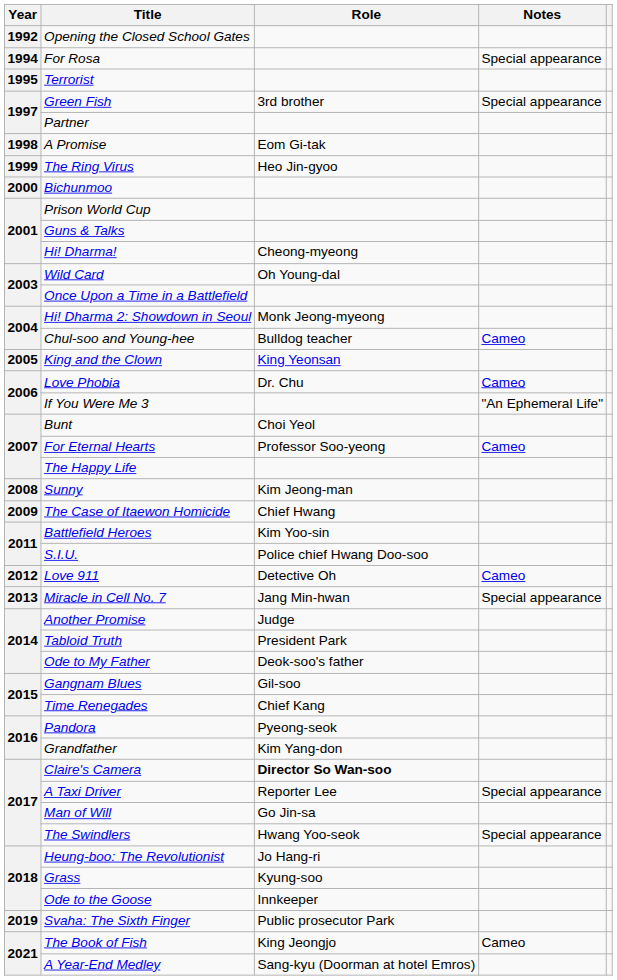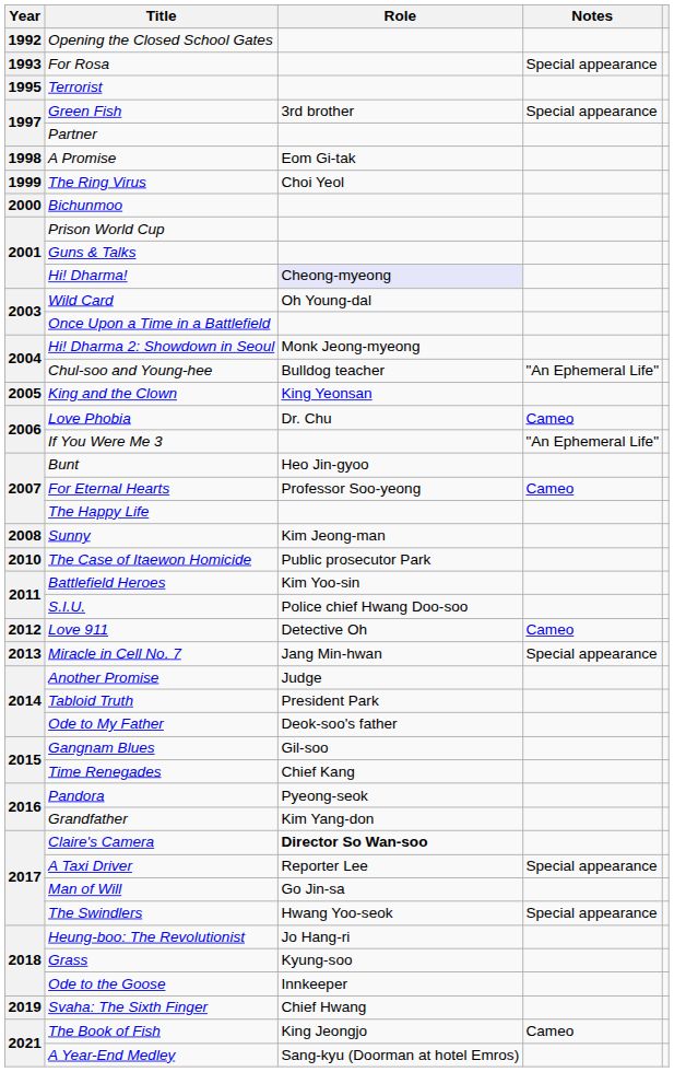 <table class="wikitable plainrowheaders sortable">
 <tr>
 <th scope="col">Year</th>
 <th scope="col">Title</th>
 <th scope="col">Role</th>
 <th scope="col">Notes</th>
 <th scope="col" class="unsortable"></th>
 </tr>
 <tr>
 <th scope="row">1992</th>
 <td><em>Opening the Closed School Gates</em></td>
 <td></td>
 <td></td>
 <td style="text-align:center"></td>
 </tr>
 <tr>
-<th scope="row">1994</th>
+<th scope="row">1993</th>
 <td><em>For Rosa</em></td>
 <td></td>
 <td>Special appearance</td>
 <td style="text-align:center"></td>
 </tr>
 <tr>
 <th scope="row">1995</th>
 <td><em><a href='#'>Terrorist</a></em></td>
 <td></td>
 <td></td>
 <td style="text-align:center"></td>
 </tr>
 <tr>
 <th scope="row" rowspan="2">1997</th>
 <td><em><a href='#'>Green Fish</a></em></td>
 <td>3rd brother</td>
 <td>Special appearance</td>
 <td style="text-align:center"></td>
 </tr>
 <tr>
 <td><em>Partner</em></td>
 <td></td>
 <td></td>
 <td style="text-align:center"></td>
 </tr>
 <tr>
 <th scope="row">1998</th>
 <td><em>A Promise</em></td>
 <td>Eom Gi-tak</td>
 <td></td>
 <td style="text-align:center"></td>
 </tr>
 <tr>
 <th scope="row">1999</th>
 <td><em><a href='#'>The Ring Virus</a></em></td>
-<td>Heo Jin-gyoo</td>
+<td>Choi Yeol</td>
 <td></td>
 <td style="text-align:center"></td>
 </tr>
 <tr>
 <th scope="row">2000</th>
 <td><em><a href='#'>Bichunmoo</a></em></td>
 <td></td>
 <td></td>
 <td style="text-align:center"></td>
 </tr>
 <tr>
 <th scope="row" rowspan="3">2001</th>
 <td><em>Prison World Cup</em></td>
 <td></td>
 <td></td>
 <td style="text-align:center"></td>
 </tr>
 <tr>
 <td><em><a href='#'>Guns & Talks</a></em></td>
 <td></td>
 <td></td>
 <td style="text-align:center"></td>
 </tr>
 <tr>
 <td><em><a href='#'>Hi! Dharma!</a></em></td>
-<td>Cheong-myeong</td>
+<td style="background: lavender;">Cheong-myeong</td>
 <td></td>
 <td style="text-align:center"></td>
 </tr>
 <tr>
 <th scope="row" rowspan="2">2003</th>
 <td><em><a href='#'>Wild Card</a></em></td>
 <td>Oh Young-dal</td>
 <td></td>
 <td style="text-align:center"></td>
 </tr>
 <tr>
 <td><em><a href='#'>Once Upon a Time in a Battlefield</a></em></td>
 <td></td>
 <td></td>
 <td style="text-align:center"></td>
 </tr>
 <tr>
 <th scope="row" rowspan="2">2004</th>
 <td><em><a href='#'>Hi! Dharma 2: Showdown in Seoul</a></em></td>
 <td>Monk Jeong-myeong</td>
 <td></td>
 <td style="text-align:center"></td>
 </tr>
 <tr>
 <td><em>Chul-soo and Young-hee</em></td>
 <td>Bulldog teacher</td>
-<td><a href='#'>Cameo</a></td>
+<td>"An Ephemeral Life"</td>
 <td style="text-align:center"></td>
 </tr>
 <tr>
 <th scope="row">2005</th>
 <td><em><a href='#'>King and the Clown</a></em></td>
 <td><a href='#'>King Yeonsan</a></td>
 <td></td>
 <td style="text-align:center"></td>
 </tr>
 <tr>
 <th scope="row" rowspan="2">2006</th>
 <td><em><a href='#'>Love Phobia</a></em></td>
 <td>Dr. Chu</td>
 <td><a href='#'>Cameo</a></td>
 <td style="text-align:center"></td>
 </tr>
 <tr>
 <td><em>If You Were Me 3</em></td>
 <td></td>
 <td>"An Ephemeral Life"</td>
 <td style="text-align:center"></td>
 </tr>
 <tr>
 <th scope="row" rowspan="3">2007</th>
 <td><em>Bunt</em></td>
-<td>Choi Yeol</td>
+<td>Heo Jin-gyoo</td>
 <td></td>
 <td style="text-align:center"></td>
 </tr>
 <tr>
 <td><em><a href='#'>For Eternal Hearts</a></em></td>
 <td>Professor Soo-yeong</td>
 <td><a href='#'>Cameo</a></td>
 <td style="text-align:center"></td>
 </tr>
 <tr>
 <td><em><a href='#'>The Happy Life</a></em></td>
 <td></td>
 <td></td>
 <td style="text-align:center"></td>
 </tr>
 <tr>
 <th scope="row">2008</th>
 <td><em><a href='#'>Sunny</a></em></td>
 <td>Kim Jeong-man</td>
 <td></td>
 <td style="text-align:center"></td>
 </tr>
 <tr>
-<th scope="row">2009</th>
+<th scope="row">2010</th>
 <td><em><a href='#'>The Case of Itaewon Homicide</a></em></td>
-<td>Chief Hwang</td>
+<td>Public prosecutor Park</td>
 <td></td>
 <td style="text-align:center"></td>
 </tr>
 <tr>
 <th scope="row" rowspan="2">2011</th>
 <td><em><a href='#'>Battlefield Heroes</a></em></td>
 <td>Kim Yoo-sin</td>
 <td></td>
 <td style="text-align:center"></td>
 </tr>
 <tr>
 <td><em><a href='#'>S.I.U.</a></em></td>
 <td>Police chief Hwang Doo-soo</td>
 <td></td>
 <td style="text-align:center"></td>
 </tr>
 <tr>
 <th scope="row">2012</th>
 <td><em><a href='#'>Love 911</a></em></td>
 <td>Detective Oh</td>
 <td><a href='#'>Cameo</a></td>
 <td style="text-align:center"></td>
 </tr>
 <tr>
 <th scope="row">2013</th>
 <td><em><a href='#'>Miracle in Cell No. 7</a></em></td>
 <td>Jang Min-hwan</td>
 <td>Special appearance</td>
 <td style="text-align:center"></td>
 </tr>
 <tr>
 <th scope="row" rowspan="3">2014</th>
 <td><em><a href='#'>Another Promise</a></em></td>
 <td>Judge</td>
 <td></td>
 <td style="text-align:center"></td>
 </tr>
 <tr>
 <td><em><a href='#'>Tabloid Truth</a></em></td>
 <td>President Park</td>
 <td></td>
 <td style="text-align:center"></td>
 </tr>
 <tr>
 <td><em><a href='#'>Ode to My Father</a></em></td>
 <td>Deok-soo's father</td>
 <td></td>
 <td style="text-align:center"></td>
 </tr>
 <tr>
 <th scope="row" rowspan="2">2015</th>
 <td><em><a href='#'>Gangnam Blues</a></em></td>
 <td>Gil-soo</td>
 <td></td>
 <td style="text-align:center"></td>
 </tr>
 <tr>
 <td><em><a href='#'>Time Renegades</a></em></td>
 <td>Chief Kang</td>
 <td></td>
 <td style="text-align:center"></td>
 </tr>
 <tr>
 <th scope="row" rowspan="2">2016</th>
 <td><em><a href='#'>Pandora</a></em></td>
 <td>Pyeong-seok</td>
 <td></td>
 <td style="text-align:center"></td>
 </tr>
 <tr>
 <td><em>Grandfather</em></td>
 <td>Kim Yang-don</td>
 <td></td>
 <td style="text-align:center"></td>
 </tr>
 <tr>
 <th scope="row" rowspan="4">2017</th>
 <td><em><a href='#'>Claire's Camera</a></em></td>
 <td><strong>Director So Wan-soo</strong></td>
 <td></td>
 <td style="text-align:center"></td>
 </tr>
 <tr>
 <td><em><a href='#'>A Taxi Driver</a></em></td>
 <td>Reporter Lee</td>
 <td>Special appearance</td>
 <td style="text-align:center"></td>
 </tr>
 <tr>
 <td><em><a href='#'>Man of Will</a></em></td>
 <td>Go Jin-sa</td>
 <td></td>
 <td style="text-align:center"></td>
 </tr>
 <tr>
 <td><em><a href='#'>The Swindlers</a></em></td>
 <td>Hwang Yoo-seok</td>
 <td>Special appearance</td>
 <td style="text-align:center"></td>
 </tr>
 <tr>
 <th scope="row" rowspan="3">2018</th>
 <td><em><a href='#'>Heung-boo: The Revolutionist</a></em></td>
 <td>Jo Hang-ri</td>
 <td></td>
 <td style="text-align:center"></td>
 </tr>
 <tr>
 <td><em><a href='#'>Grass</a></em></td>
 <td>Kyung-soo</td>
 <td></td>
 <td style="text-align:center"></td>
 </tr>
 <tr>
 <td><em><a href='#'>Ode to the Goose</a></em></td>
 <td>Innkeeper</td>
 <td></td>
 <td style="text-align:center"></td>
 </tr>
 <tr>
 <th scope="row">2019</th>
 <td><em><a href='#'>Svaha: The Sixth Finger</a></em></td>
-<td>Public prosecutor Park</td>
+<td>Chief Hwang</td>
 <td></td>
 <td style="text-align:center"></td>
 </tr>
 <tr>
 <th scope="row" rowspan="2">2021</th>
 <td><em><a href='#'>The Book of Fish</a></em></td>
 <td>King Jeongjo</td>
 <td>Cameo</td>
 <td style="text-align:center"></td>
 </tr>
 <tr>
 <td><em><a href='#'>A Year-End Medley</a></em></td>
 <td>Sang-kyu (Doorman at hotel Emros)</td>
 <td></td>
 <td style="text-align:center"></td>
 </tr>
 </table>
